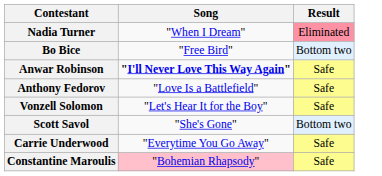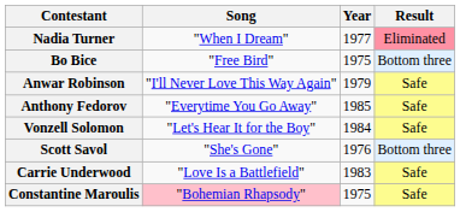 <table class="wikitable unsortable" style="text-align:center;">
 <tr>
 <th scope="col">Contestant</th>
 <th scope="col">Song</th>
+<th scope="col">Year</th>
 <th scope="col">Result</th>
 </tr>
 <tr>
 <th scope="row">Nadia Turner</th>
 <td>"<a href='#'>When I Dream</a>"</td>
+<td>1977</td>
 <td bgcolor="FF91A4">Eliminated</td>
 </tr>
 <tr>
 <th scope="row">Bo Bice</th>
 <td>"<a href='#'>Free Bird</a>"</td>
-<td bgcolor="E0F0FF">Bottom two</td>
+<td>1975</td>
+<td bgcolor="E0F0FF">Bottom three</td>
 </tr>
 <tr>
 <th scope="row">Anwar Robinson</th>
-<td><strong>"<a href='#'>I'll Never Love This Way Again</a>"</strong></td>
+<td>"<a href='#'>I'll Never Love This Way Again</a>"</td>
+<td>1979</td>
 <td style="background:#FDFC8F;">Safe</td>
 </tr>
 <tr>
 <th scope="row">Anthony Fedorov</th>
-<td>"<a href='#'>Love Is a Battlefield</a>"</td>
+<td>"<a href='#'>Everytime You Go Away</a>"</td>
+<td>1985</td>
 <td style="background:#FDFC8F;">Safe</td>
 </tr>
 <tr>
 <th scope="row">Vonzell Solomon</th>
 <td>"<a href='#'>Let's Hear It for the Boy</a>"</td>
+<td>1984</td>
 <td style="background:#FDFC8F;">Safe</td>
 </tr>
 <tr>
 <th scope="row">Scott Savol</th>
 <td>"<a href='#'>She's Gone</a>"</td>
-<td bgcolor="E0F0FF">Bottom two</td>
+<td>1976</td>
+<td bgcolor="E0F0FF">Bottom three</td>
 </tr>
 <tr>
 <th scope="row">Carrie Underwood</th>
-<td>"<a href='#'>Everytime You Go Away</a>"</td>
+<td>"<a href='#'>Love Is a Battlefield</a>"</td>
+<td>1983</td>
 <td style="background:#FDFC8F;">Safe</td>
 </tr>
 <tr>
 <th scope="row">Constantine Maroulis</th>
 <td style="background: pink;">"<a href='#'>Bohemian Rhapsody</a>"</td>
+<td>1975</td>
 <td style="background:#FDFC8F;">Safe</td>
 </tr>
 </table>
